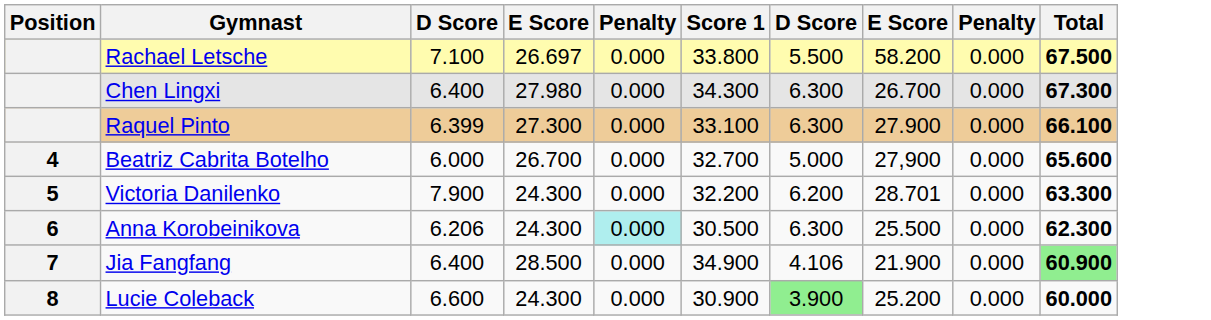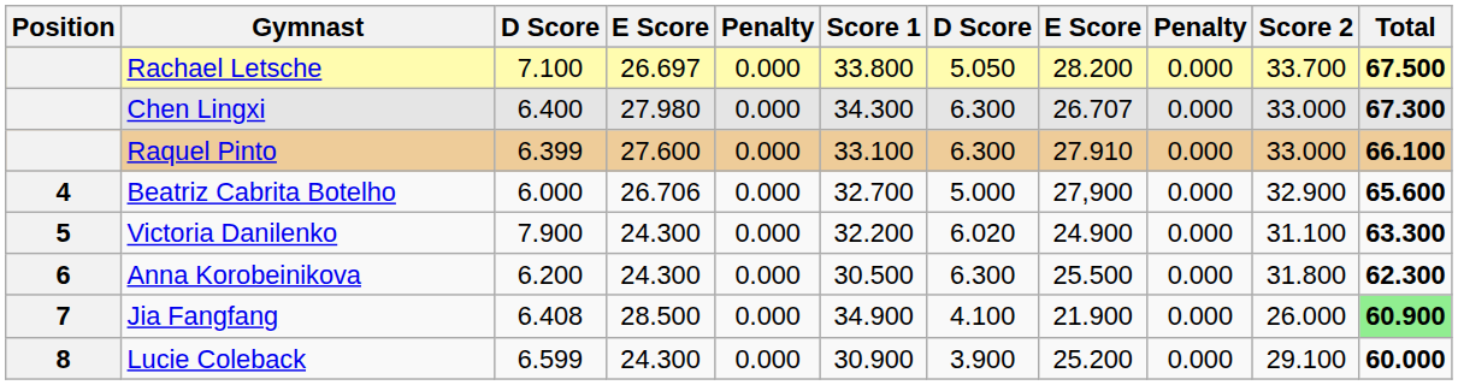 <table class="wikitable sortable" style="text-align:center; font-size:95%">
 <tr>
 <th scope=col>Position</th>
 <th scope="col" style="width:210px;">Gymnast</th>
 <th scope=col>D Score</th>
 <th scope=col>E Score</th>
 <th scope=col>Penalty</th>
 <th scope=col>Score 1</th>
 <th scope=col>D Score</th>
 <th scope=col>E Score</th>
 <th scope=col>Penalty</th>
+<th scope=col>Score 2</th>
 <th scope=col>Total</th>
 </tr>
 <tr style="background:#fffcaf;">
 <th scope=row style="text-align:center"></th>
 <td style="text-align:left;"> <a href='#'>Rachael Letsche</a></td>
 <td>7.100</td>
 <td>26.697</td>
 <td>0.000</td>
 <td>33.800</td>
-<td>5.500</td>
-<td>58.200</td>
+<td>5.050</td>
+<td>28.200</td>
 <td>0.000</td>
+<td>33.700</td>
 <td><strong>67.500</strong></td>
 </tr>
 <tr style="background:#e5e5e5;">
 <th scope=row style="text-align:center"></th>
 <td style="text-align:left;"> <a href='#'>Chen Lingxi</a></td>
 <td>6.400</td>
 <td>27.980</td>
 <td>0.000</td>
 <td>34.300</td>
 <td>6.300</td>
-<td>26.700</td>
+<td>26.707</td>
 <td>0.000</td>
+<td>33.000</td>
 <td><strong>67.300</strong></td>
 </tr>
 <tr style="background:#ec9;">
 <th scope=row style="text-align:center"></th>
 <td style="text-align:left;"> <a href='#'>Raquel Pinto</a></td>
 <td>6.399</td>
-<td>27.300</td>
+<td>27.600</td>
 <td>0.000</td>
 <td>33.100</td>
 <td>6.300</td>
-<td>27.900</td>
+<td>27.910</td>
 <td>0.000</td>
+<td>33.000</td>
 <td><strong>66.100</strong></td>
 </tr>
 <tr>
 <th scope=row style="text-align:center">4</th>
 <td style="text-align:left;"> <a href='#'>Beatriz Cabrita Botelho</a></td>
 <td>6.000</td>
-<td>26.700</td>
+<td>26.706</td>
 <td>0.000</td>
 <td>32.700</td>
 <td>5.000</td>
 <td>27,900</td>
 <td>0.000</td>
+<td>32.900</td>
 <td><strong>65.600</strong></td>
 </tr>
 <tr>
 <th scope=row style="text-align:center">5</th>
 <td style="text-align:left;"> <a href='#'>Victoria Danilenko</a></td>
 <td>7.900</td>
 <td>24.300</td>
 <td>0.000</td>
 <td>32.200</td>
-<td>6.200</td>
-<td>28.701</td>
+<td>6.020</td>
+<td>24.900</td>
 <td>0.000</td>
+<td>31.100</td>
 <td><strong>63.300</strong></td>
 </tr>
 <tr>
 <th scope=row style="text-align:center">6</th>
 <td style="text-align:left;"> <a href='#'>Anna Korobeinikova</a></td>
-<td>6.206</td>
+<td>6.200</td>
 <td>24.300</td>
-<td style="background: paleturquoise;">0.000</td>
+<td>0.000</td>
 <td>30.500</td>
 <td>6.300</td>
 <td>25.500</td>
 <td>0.000</td>
+<td>31.800</td>
 <td><strong>62.300</strong></td>
 </tr>
 <tr>
 <th scope=row style="text-align:center">7</th>
 <td style="text-align:left;"> <a href='#'>Jia Fangfang</a></td>
-<td>6.400</td>
+<td>6.408</td>
 <td>28.500</td>
 <td>0.000</td>
 <td>34.900</td>
-<td>4.106</td>
+<td>4.100</td>
 <td>21.900</td>
 <td>0.000</td>
+<td>26.000</td>
 <td style="background: lightgreen;"><strong>60.900</strong></td>
 </tr>
 <tr>
 <th scope=row style="text-align:center">8</th>
 <td style="text-align:left;"> <a href='#'>Lucie Coleback</a></td>
-<td>6.600</td>
+<td>6.599</td>
 <td>24.300</td>
 <td>0.000</td>
 <td>30.900</td>
-<td style="background: lightgreen;">3.900</td>
+<td>3.900</td>
 <td>25.200</td>
 <td>0.000</td>
+<td>29.100</td>
 <td><strong>60.000</strong></td>
 </tr>
 </table>
